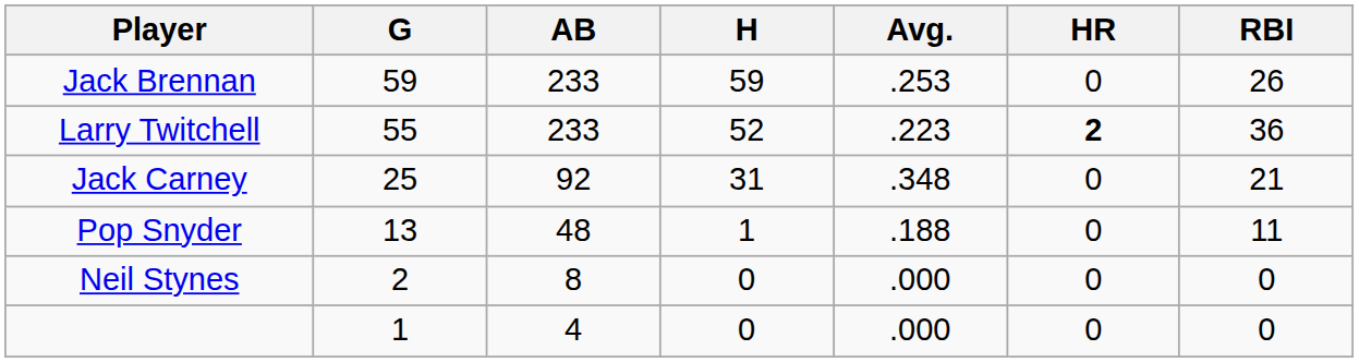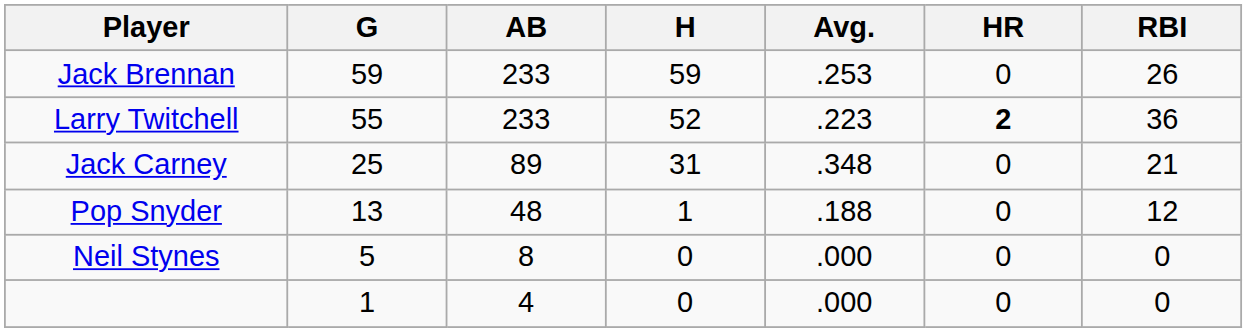 <table class="wikitable sortable">
 <tr>
 <th bgcolor="#DDDDFF" width="16%">Player</th>
 <th bgcolor="#DDDDFF" width="9%">G</th>
 <th bgcolor="#DDDDFF" width="9%">AB</th>
 <th bgcolor="#DDDDFF" width="9%">H</th>
 <th bgcolor="#DDDDFF" width="9%">Avg.</th>
 <th bgcolor="#DDDDFF" width="9%">HR</th>
 <th bgcolor="#DDDDFF" width="9%">RBI</th>
 </tr>
 <tr align="center">
 <td><a href='#'>Jack Brennan</a></td>
 <td>59</td>
 <td>233</td>
 <td>59</td>
 <td>.253</td>
 <td>0</td>
 <td>26</td>
 </tr>
 <tr align="center">
 <td><a href='#'>Larry Twitchell</a></td>
 <td>55</td>
 <td>233</td>
 <td>52</td>
 <td>.223</td>
 <td><strong>2</strong></td>
 <td>36</td>
 </tr>
 <tr align="center">
 <td><a href='#'>Jack Carney</a></td>
 <td>25</td>
-<td>92</td>
+<td>89</td>
 <td>31</td>
 <td>.348</td>
 <td>0</td>
 <td>21</td>
 </tr>
 <tr align="center">
 <td><a href='#'>Pop Snyder</a></td>
 <td>13</td>
 <td>48</td>
 <td>1</td>
 <td>.188</td>
 <td>0</td>
-<td>11</td>
+<td>12</td>
 </tr>
 <tr align="center">
 <td><a href='#'>Neil Stynes</a></td>
-<td>2</td>
+<td>5</td>
 <td>8</td>
 <td>0</td>
 <td>.000</td>
 <td>0</td>
 <td>0</td>
 </tr>
 <tr align="center">
 <td></td>
 <td>1</td>
 <td>4</td>
 <td>0</td>
 <td>.000</td>
 <td>0</td>
 <td>0</td>
 </tr>
 </table>
